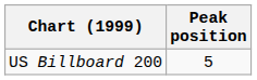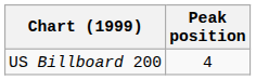 <table class="wikitable">
 <tr>
 <th>Chart (1999)</th>
 <th>Peak<br>position</th>
 </tr>
 <tr>
 <td>US <em>Billboard</em> 200</td>
-<td align="center">5</td>
+<td align="center">4</td>
 </tr>
 </table>
